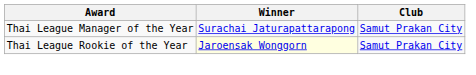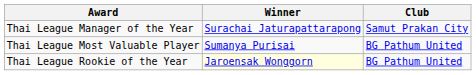 <table class="wikitable">
 <tr>
 <th>Award</th>
 <th>Winner</th>
 <th>Club</th>
 </tr>
 <tr>
 <td>Thai League Manager of the Year</td>
 <td> <a href='#'>Surachai Jaturapattarapong</a></td>
 <td><a href='#'>Samut Prakan City</a></td>
 </tr>
 <tr>
+<td>Thai League Most Valuable Player</td>
+<td> <a href='#'>Sumanya Purisai</a></td>
+<td><a href='#'>BG Pathum United</a></td>
+</tr>
+<tr>
 <td>Thai League Rookie of the Year</td>
 <td style="background: lightyellow;"> <a href='#'>Jaroensak Wonggorn</a></td>
-<td><a href='#'>Samut Prakan City</a></td>
+<td><a href='#'>BG Pathum United</a></td>
 </tr>
 </table>
